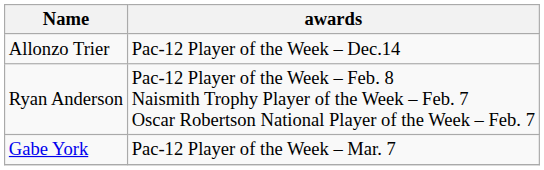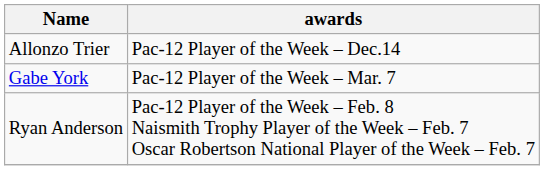 <table class="wikitable sortable" border="1">
 <tr>
 <th>Name</th>
 <th>awards</th>
 </tr>
 <tr>
 <td>Allonzo Trier</td>
 <td>Pac-12 Player of the Week – Dec.14</td>
 </tr>
 <tr>
+<td><a href='#'>Gabe York</a></td>
+<td>Pac-12 Player of the Week – Mar. 7</td>
+</tr>
+<tr>
 <td>Ryan Anderson</td>
 <td>Pac-12 Player of the Week – Feb. 8<br>Naismith Trophy Player of the Week – Feb. 7 <br> Oscar Robertson National Player of the Week – Feb. 7</td>
 </tr>
 <tr>
-<td><a href='#'>Gabe York</a></td>
-<td>Pac-12 Player of the Week – Mar. 7</td>
-</tr>
-<tr>
 </tr>
 </table>
